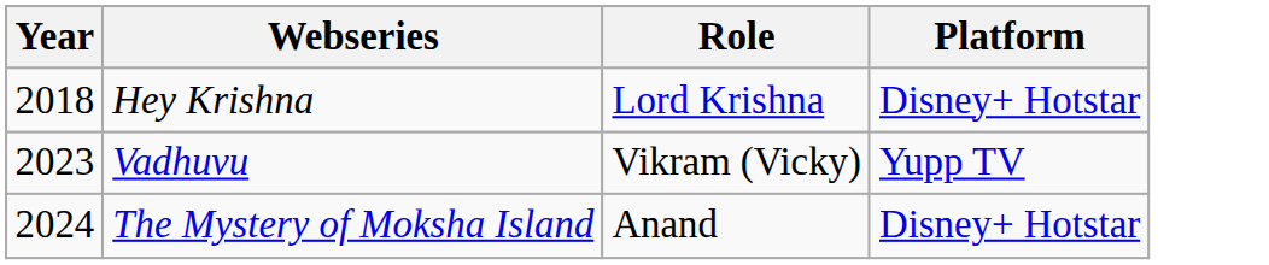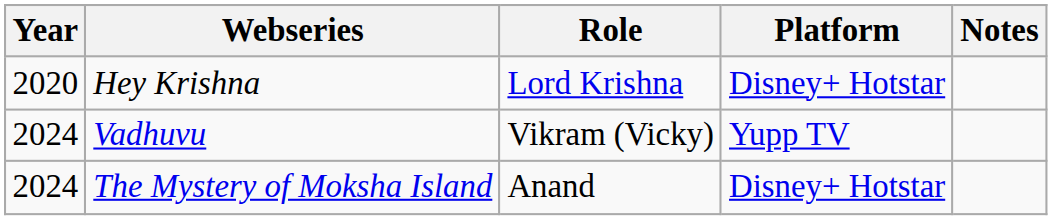 <table class="wikitable sortable">
 <tr>
 <th>Year</th>
 <th>Webseries</th>
 <th>Role</th>
 <th>Platform</th>
+<th>Notes</th>
 </tr>
 <tr>
-<td>2018</td>
+<td>2020</td>
 <td><em>Hey Krishna</em></td>
 <td><a href='#'>Lord Krishna</a></td>
 <td><a href='#'>Disney+ Hotstar</a></td>
+<td></td>
 </tr>
 <tr>
-<td>2023</td>
+<td>2024</td>
 <td><em><a href='#'>Vadhuvu</a></em></td>
 <td>Vikram (Vicky)</td>
 <td><a href='#'>Yupp TV</a></td>
+<td></td>
 </tr>
 <tr>
 <td>2024</td>
 <td><em><a href='#'>The Mystery of Moksha Island</a></em></td>
 <td>Anand</td>
 <td><a href='#'>Disney+ Hotstar</a></td>
+<td></td>
 </tr>
 </table>
